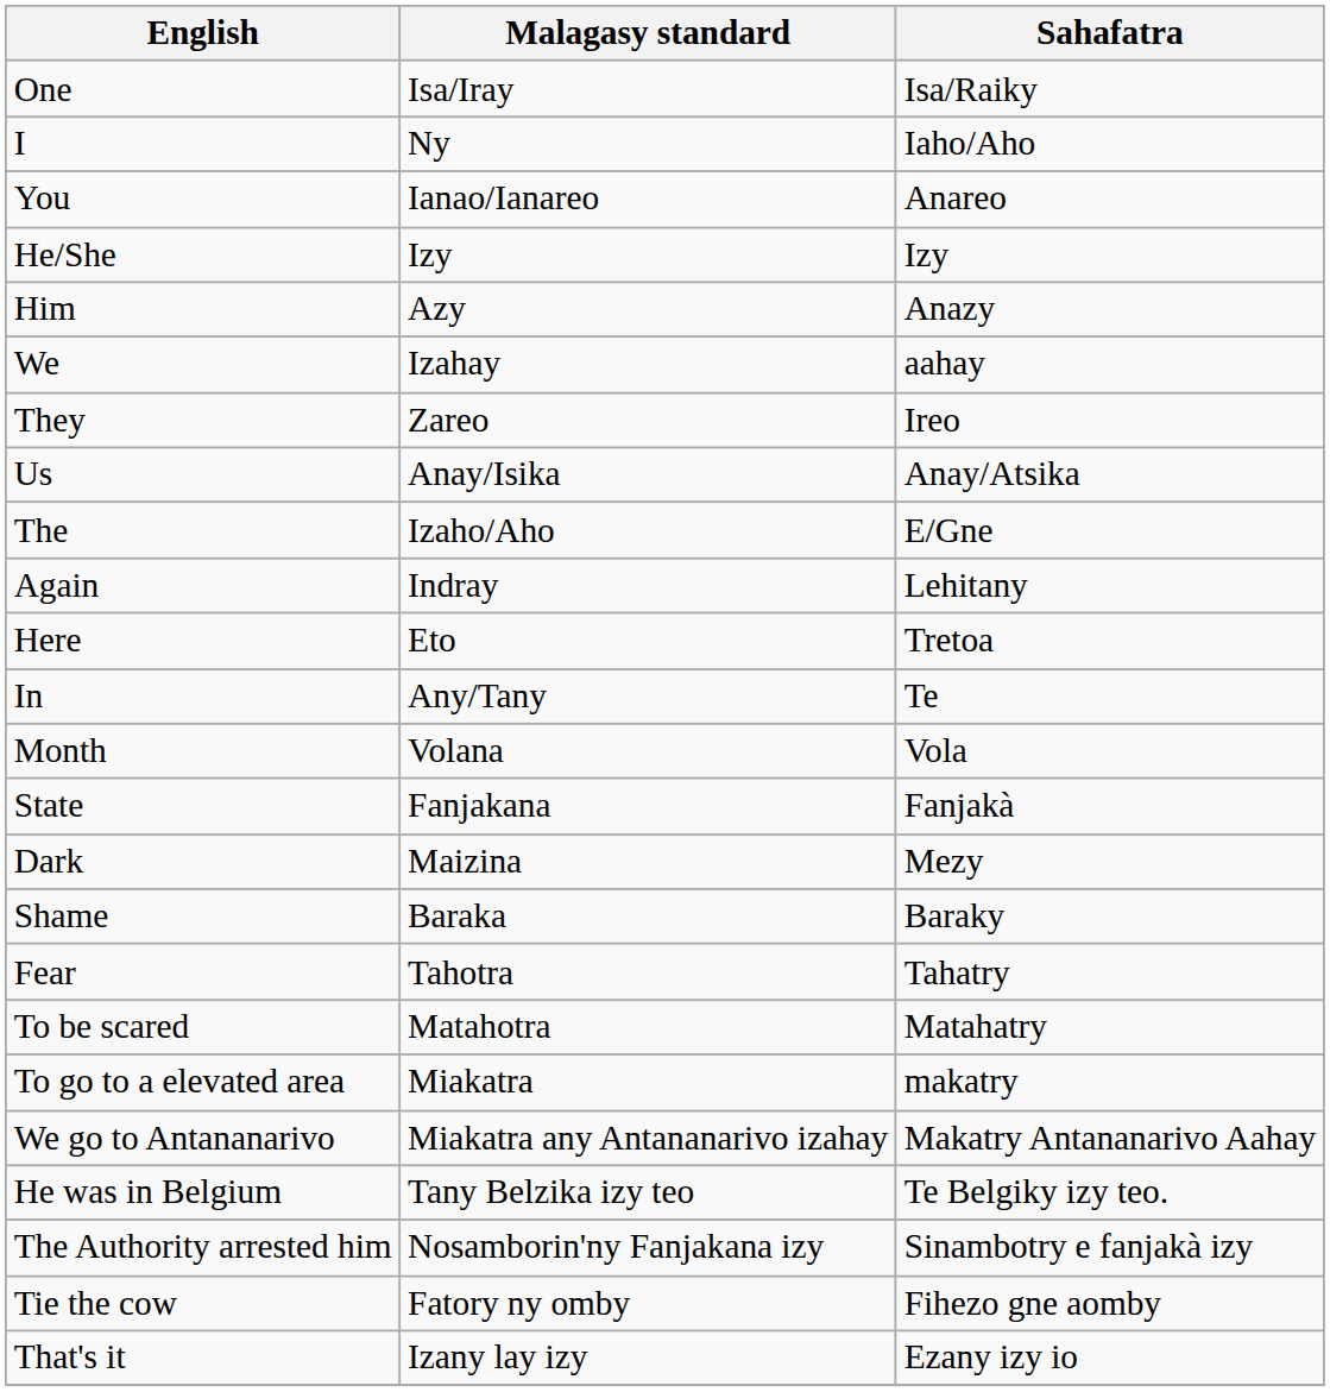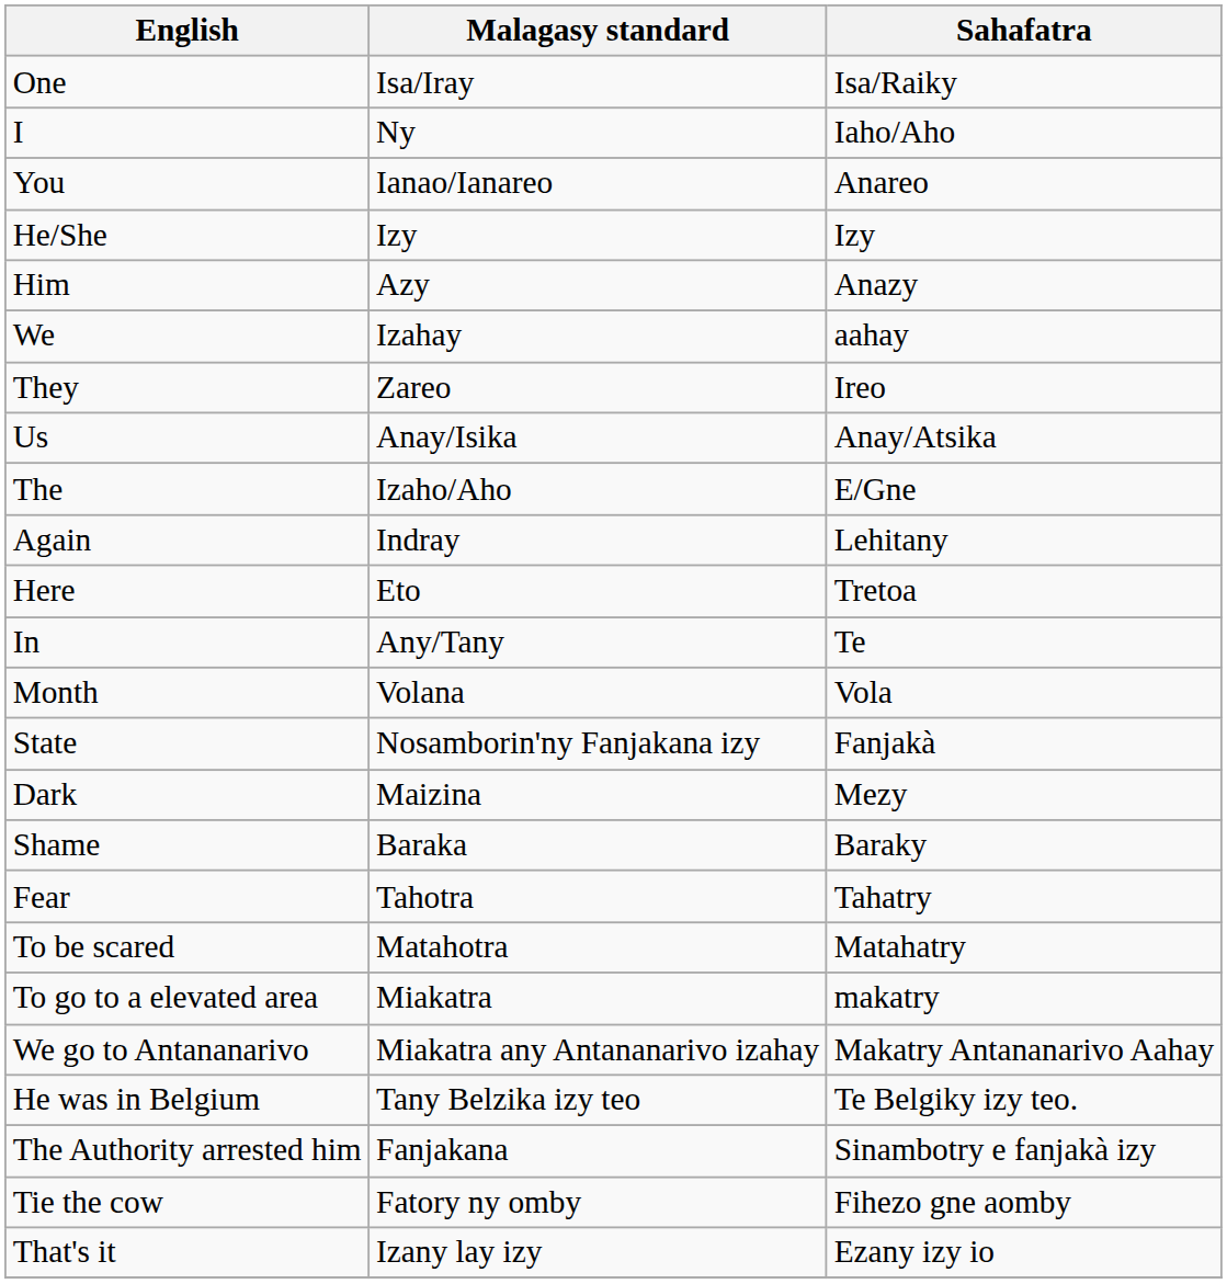 <table class="wikitable sortable">
 <tr>
 <th>English</th>
 <th>Malagasy standard</th>
 <th>Sahafatra</th>
 </tr>
 <tr>
 <td>One</td>
 <td>Isa/Iray</td>
 <td>Isa/Raiky</td>
 </tr>
 <tr>
 <td>I</td>
 <td>Ny</td>
 <td>Iaho/Aho</td>
 </tr>
 <tr>
 <td>You</td>
 <td>Ianao/Ianareo</td>
 <td>Anareo</td>
 </tr>
 <tr>
 <td>He/She</td>
 <td>Izy</td>
 <td>Izy</td>
 </tr>
 <tr>
 <td>Him</td>
 <td>Azy</td>
 <td>Anazy</td>
 </tr>
 <tr>
 <td>We</td>
 <td>Izahay</td>
 <td>aahay</td>
 </tr>
 <tr>
 <td>They</td>
 <td>Zareo</td>
 <td>Ireo</td>
 </tr>
 <tr>
 <td>Us</td>
 <td>Anay/Isika</td>
 <td>Anay/Atsika</td>
 </tr>
 <tr>
 <td>The</td>
 <td>Izaho/Aho</td>
 <td>E/Gne</td>
 </tr>
 <tr>
 <td>Again</td>
 <td>Indray</td>
 <td>Lehitany</td>
 </tr>
 <tr>
 <td>Here</td>
 <td>Eto</td>
 <td>Tretoa</td>
 </tr>
 <tr>
 <td>In</td>
 <td>Any/Tany</td>
 <td>Te</td>
 </tr>
 <tr>
 <td>Month</td>
 <td>Volana</td>
 <td>Vola</td>
 </tr>
 <tr>
 <td>State</td>
-<td>Fanjakana</td>
+<td>Nosamborin'ny Fanjakana izy</td>
 <td>Fanjakà</td>
 </tr>
 <tr>
 <td>Dark</td>
 <td>Maizina</td>
 <td>Mezy</td>
 </tr>
 <tr>
 <td>Shame</td>
 <td>Baraka</td>
 <td>Baraky</td>
 </tr>
 <tr>
 <td>Fear</td>
 <td>Tahotra</td>
 <td>Tahatry</td>
 </tr>
 <tr>
 <td>To be scared</td>
 <td>Matahotra</td>
 <td>Matahatry</td>
 </tr>
 <tr>
 <td>To go to a elevated area</td>
 <td>Miakatra</td>
 <td>makatry</td>
 </tr>
 <tr>
 <td>We go to Antananarivo</td>
 <td>Miakatra any Antananarivo izahay</td>
 <td>Makatry Antananarivo Aahay</td>
 </tr>
 <tr>
 <td>He was in Belgium</td>
 <td>Tany Belzika izy teo</td>
 <td>Te Belgiky izy teo.</td>
 </tr>
 <tr>
 <td>The Authority arrested him</td>
-<td>Nosamborin'ny Fanjakana izy</td>
+<td>Fanjakana</td>
 <td>Sinambotry e fanjakà izy</td>
 </tr>
 <tr>
 <td>Tie the cow</td>
 <td>Fatory ny omby</td>
 <td>Fihezo gne aomby</td>
 </tr>
 <tr>
 <td>That's it</td>
 <td>Izany lay izy</td>
 <td>Ezany izy io</td>
 </tr>
 <tr>
 </tr>
 </table>
